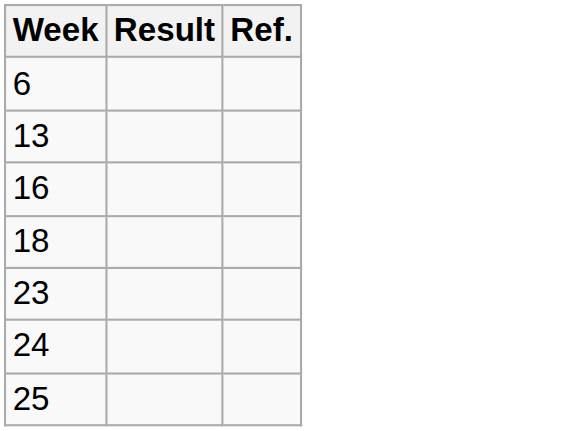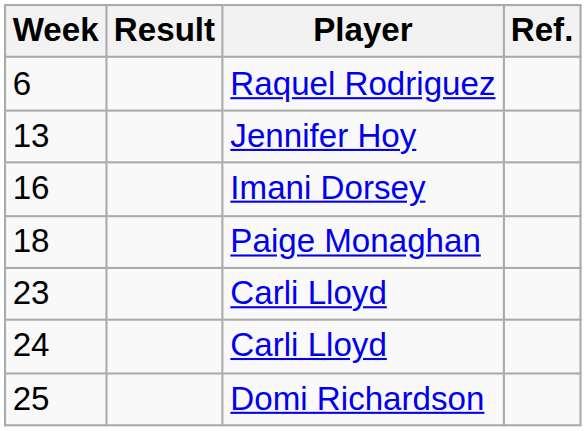 <table class=wikitable>
 <tr>
 <th>Week</th>
 <th>Result</th>
+<th>Player</th>
 <th>Ref.</th>
 </tr>
 <tr>
 <td>6</td>
 <td></td>
+<td> <a href='#'>Raquel Rodriguez</a></td>
 <td></td>
 </tr>
 <tr>
 <td>13</td>
 <td></td>
+<td> <a href='#'>Jennifer Hoy</a></td>
 <td></td>
 </tr>
 <tr>
 <td>16</td>
 <td></td>
+<td> <a href='#'>Imani Dorsey</a></td>
 <td></td>
 </tr>
 <tr>
 <td>18</td>
 <td></td>
+<td> <a href='#'>Paige Monaghan</a></td>
 <td></td>
 </tr>
 <tr>
 <td>23</td>
 <td></td>
+<td> <a href='#'>Carli Lloyd</a></td>
 <td></td>
 </tr>
 <tr>
 <td>24</td>
 <td></td>
+<td> <a href='#'>Carli Lloyd</a></td>
 <td></td>
 </tr>
 <tr>
 <td>25</td>
 <td></td>
+<td> <a href='#'>Domi Richardson</a></td>
 <td></td>
 </tr>
 </table>
